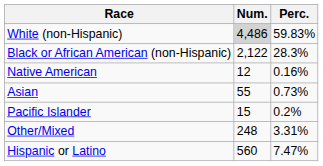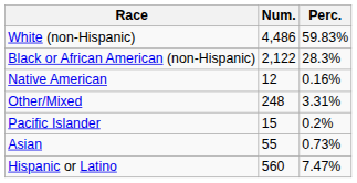 <table class="wikitable">
 <tr>
 <th>Race</th>
 <th>Num.</th>
 <th>Perc.</th>
 </tr>
 <tr>
 <td><a href='#'>White</a> (non-Hispanic)</td>
-<td style="background: lightgrey;">4,486</td>
+<td>4,486</td>
 <td>59.83%</td>
 </tr>
 <tr>
 <td><a href='#'>Black or African American</a> (non-Hispanic)</td>
 <td>2,122</td>
 <td>28.3%</td>
 </tr>
 <tr>
 <td><a href='#'>Native American</a></td>
 <td>12</td>
 <td>0.16%</td>
 </tr>
 <tr>
-<td><a href='#'>Asian</a></td>
-<td>55</td>
-<td>0.73%</td>
+<td><a href='#'>Other/Mixed</a></td>
+<td>248</td>
+<td>3.31%</td>
 </tr>
 <tr>
 <td><a href='#'>Pacific Islander</a></td>
 <td>15</td>
 <td>0.2%</td>
 </tr>
 <tr>
-<td><a href='#'>Other/Mixed</a></td>
-<td>248</td>
-<td>3.31%</td>
+<td><a href='#'>Asian</a></td>
+<td>55</td>
+<td>0.73%</td>
 </tr>
 <tr>
 <td><a href='#'>Hispanic</a> or <a href='#'>Latino</a></td>
 <td>560</td>
 <td>7.47%</td>
 </tr>
 </table>
